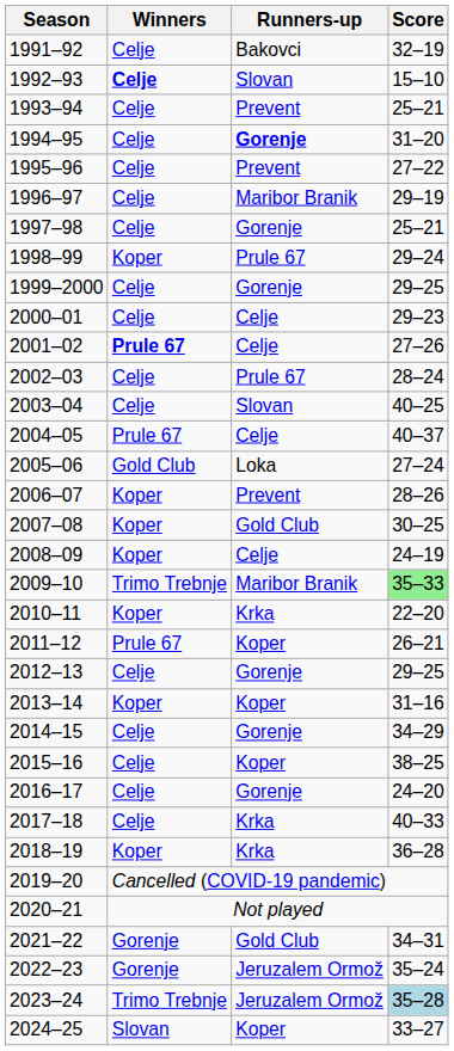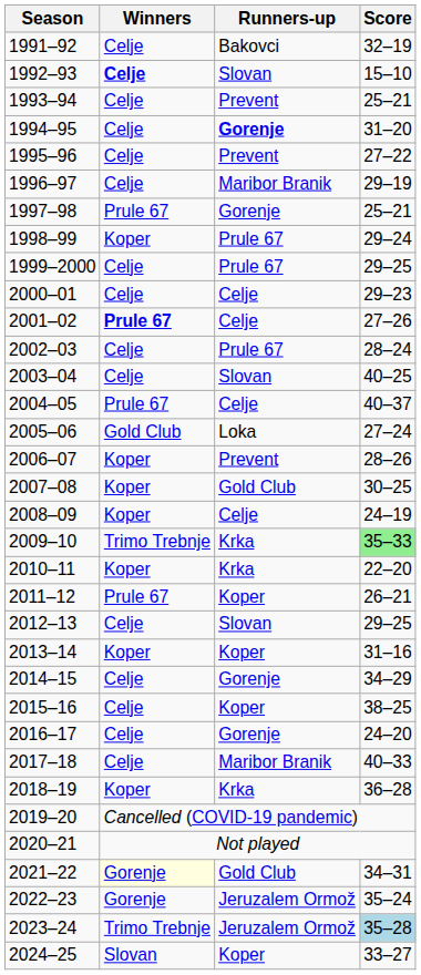 <table class="wikitable">
 <tr>
 <th>Season</th>
 <th>Winners</th>
 <th>Runners-up</th>
 <th>Score</th>
 </tr>
 <tr>
 <td>1991–92</td>
 <td><a href='#'>Celje</a></td>
 <td>Bakovci</td>
 <td>32–19</td>
 </tr>
 <tr>
 <td>1992–93</td>
 <td><strong><a href='#'>Celje</a></strong></td>
 <td><a href='#'>Slovan</a></td>
 <td>15–10</td>
 </tr>
 <tr>
 <td>1993–94</td>
 <td><a href='#'>Celje</a></td>
 <td><a href='#'>Prevent</a></td>
 <td>25–21</td>
 </tr>
 <tr>
 <td>1994–95</td>
 <td><a href='#'>Celje</a></td>
 <td><strong><a href='#'>Gorenje</a></strong></td>
 <td>31–20</td>
 </tr>
 <tr>
 <td>1995–96</td>
 <td><a href='#'>Celje</a></td>
 <td><a href='#'>Prevent</a></td>
 <td>27–22</td>
 </tr>
 <tr>
 <td>1996–97</td>
 <td><a href='#'>Celje</a></td>
 <td><a href='#'>Maribor Branik</a></td>
 <td>29–19</td>
 </tr>
 <tr>
 <td>1997–98</td>
-<td><a href='#'>Celje</a></td>
+<td><a href='#'>Prule 67</a></td>
 <td><a href='#'>Gorenje</a></td>
 <td>25–21</td>
 </tr>
 <tr>
 <td>1998–99</td>
 <td><a href='#'>Koper</a></td>
 <td><a href='#'>Prule 67</a></td>
 <td>29–24</td>
 </tr>
 <tr>
 <td>1999–2000</td>
 <td><a href='#'>Celje</a></td>
-<td><a href='#'>Gorenje</a></td>
+<td><a href='#'>Prule 67</a></td>
 <td>29–25</td>
 </tr>
 <tr>
 <td>2000–01</td>
 <td><a href='#'>Celje</a></td>
 <td><a href='#'>Celje</a></td>
 <td>29–23</td>
 </tr>
 <tr>
 <td>2001–02</td>
 <td><strong><a href='#'>Prule 67</a></strong></td>
 <td><a href='#'>Celje</a></td>
 <td>27–26</td>
 </tr>
 <tr>
 <td>2002–03</td>
 <td><a href='#'>Celje</a></td>
 <td><a href='#'>Prule 67</a></td>
 <td>28–24</td>
 </tr>
 <tr>
 <td>2003–04</td>
 <td><a href='#'>Celje</a></td>
 <td><a href='#'>Slovan</a></td>
 <td>40–25</td>
 </tr>
 <tr>
 <td>2004–05</td>
 <td><a href='#'>Prule 67</a></td>
 <td><a href='#'>Celje</a></td>
 <td>40–37</td>
 </tr>
 <tr>
 <td>2005–06</td>
 <td><a href='#'>Gold Club</a></td>
 <td>Loka</td>
 <td>27–24</td>
 </tr>
 <tr>
 <td>2006–07</td>
 <td><a href='#'>Koper</a></td>
 <td><a href='#'>Prevent</a></td>
 <td>28–26</td>
 </tr>
 <tr>
 <td>2007–08</td>
 <td><a href='#'>Koper</a></td>
 <td><a href='#'>Gold Club</a></td>
 <td>30–25</td>
 </tr>
 <tr>
 <td>2008–09</td>
 <td><a href='#'>Koper</a></td>
 <td><a href='#'>Celje</a></td>
 <td>24–19</td>
 </tr>
 <tr>
 <td>2009–10</td>
 <td><a href='#'>Trimo Trebnje</a></td>
-<td><a href='#'>Maribor Branik</a></td>
+<td><a href='#'>Krka</a></td>
 <td style="background: lightgreen;">35–33</td>
 </tr>
 <tr>
 <td>2010–11</td>
 <td><a href='#'>Koper</a></td>
 <td><a href='#'>Krka</a></td>
 <td>22–20</td>
 </tr>
 <tr>
 <td>2011–12</td>
 <td><a href='#'>Prule 67</a></td>
 <td><a href='#'>Koper</a></td>
 <td>26–21</td>
 </tr>
 <tr>
 <td>2012–13</td>
 <td><a href='#'>Celje</a></td>
-<td><a href='#'>Gorenje</a></td>
+<td><a href='#'>Slovan</a></td>
 <td>29–25</td>
 </tr>
 <tr>
 <td>2013–14</td>
 <td><a href='#'>Koper</a></td>
 <td><a href='#'>Koper</a></td>
 <td>31–16</td>
 </tr>
 <tr>
 <td>2014–15</td>
 <td><a href='#'>Celje</a></td>
 <td><a href='#'>Gorenje</a></td>
 <td>34–29</td>
 </tr>
 <tr>
 <td>2015–16</td>
 <td><a href='#'>Celje</a></td>
 <td><a href='#'>Koper</a></td>
 <td>38–25</td>
 </tr>
 <tr>
 <td>2016–17</td>
 <td><a href='#'>Celje</a></td>
 <td><a href='#'>Gorenje</a></td>
 <td>24–20</td>
 </tr>
 <tr>
 <td>2017–18</td>
 <td><a href='#'>Celje</a></td>
-<td><a href='#'>Krka</a></td>
+<td><a href='#'>Maribor Branik</a></td>
 <td>40–33</td>
 </tr>
 <tr>
 <td>2018–19</td>
 <td><a href='#'>Koper</a></td>
 <td><a href='#'>Krka</a></td>
 <td>36–28</td>
 </tr>
 <tr>
 <td>2019–20</td>
 <td colspan="3"><em>Cancelled</em> (<a href='#'>COVID-19 pandemic</a>)</td>
 </tr>
 <tr>
 <td>2020–21</td>
 <td colspan="3" align=center><em>Not played</em></td>
 </tr>
 <tr>
 <td>2021–22</td>
-<td><a href='#'>Gorenje</a></td>
+<td style="background: lightyellow;"><a href='#'>Gorenje</a></td>
 <td><a href='#'>Gold Club</a></td>
 <td>34–31</td>
 </tr>
 <tr>
 <td>2022–23</td>
 <td><a href='#'>Gorenje</a></td>
 <td><a href='#'>Jeruzalem Ormož</a></td>
 <td>35–24</td>
 </tr>
 <tr>
 <td>2023–24</td>
 <td><a href='#'>Trimo Trebnje</a></td>
 <td><a href='#'>Jeruzalem Ormož</a></td>
 <td style="background: lightblue;">35–28</td>
 </tr>
 <tr>
 <td>2024–25</td>
 <td><a href='#'>Slovan</a></td>
 <td><a href='#'>Koper</a></td>
 <td>33–27</td>
 </tr>
 </table>
